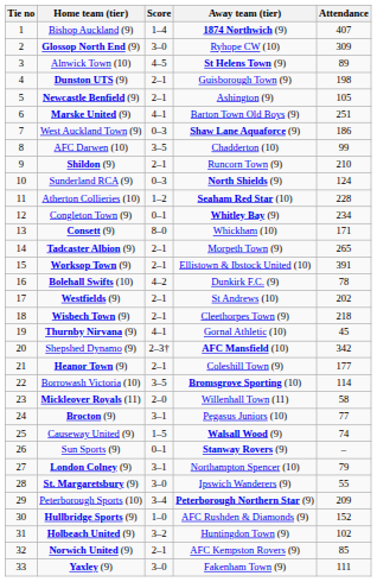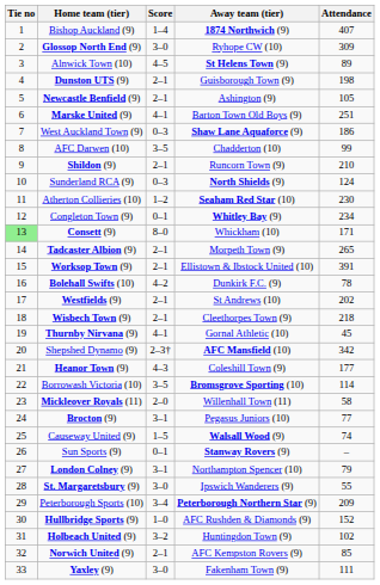 <table class="wikitable" style="text-align: center; font-size:85%">
 <tr>
 <th>Tie no</th>
 <th>Home team (tier)</th>
 <th>Score</th>
 <th>Away team (tier)</th>
 <th>Attendance</th>
 </tr>
 <tr>
 <td>1</td>
 <td><a href='#'>Bishop Auckland</a> (9)</td>
 <td>1–4</td>
 <td><strong><a href='#'>1874 Northwich</a></strong> (9)</td>
 <td>407</td>
 </tr>
 <tr>
 <td>2</td>
 <td><strong><a href='#'>Glossop North End</a></strong> (9)</td>
 <td>3–0</td>
 <td><a href='#'>Ryhope CW</a> (10)</td>
 <td>309</td>
 </tr>
 <tr>
 <td>3</td>
 <td><a href='#'>Alnwick Town</a> (10)</td>
 <td>4–5</td>
 <td><strong><a href='#'>St Helens Town</a></strong> (9)</td>
 <td>89</td>
 </tr>
 <tr>
 <td>4</td>
 <td><strong><a href='#'>Dunston UTS</a></strong> (9)</td>
 <td>2–1</td>
 <td><a href='#'>Guisborough Town</a> (9)</td>
 <td>198</td>
 </tr>
 <tr>
 <td>5</td>
 <td><strong><a href='#'>Newcastle Benfield</a></strong> (9)</td>
 <td>2–1</td>
 <td><a href='#'>Ashington</a> (9)</td>
 <td>105</td>
 </tr>
 <tr>
 <td>6</td>
 <td><strong><a href='#'>Marske United</a></strong> (9)</td>
 <td>4–1</td>
 <td><a href='#'>Barton Town Old Boys</a> (9)</td>
 <td>251</td>
 </tr>
 <tr>
 <td>7</td>
 <td><a href='#'>West Auckland Town</a> (9)</td>
 <td>0–3</td>
 <td><strong><a href='#'>Shaw Lane Aquaforce</a></strong> (9)</td>
 <td>186</td>
 </tr>
 <tr>
 <td>8</td>
 <td><a href='#'>AFC Darwen</a> (10)</td>
 <td>3–5</td>
 <td><a href='#'>Chadderton</a> (10)</td>
 <td>99</td>
 </tr>
 <tr>
 <td>9</td>
 <td><strong><a href='#'>Shildon</a></strong> (9)</td>
 <td>2–1</td>
 <td><a href='#'>Runcorn Town</a> (9)</td>
 <td>210</td>
 </tr>
 <tr>
 <td>10</td>
 <td><a href='#'>Sunderland RCA</a> (9)</td>
 <td>0–3</td>
 <td><strong><a href='#'>North Shields</a></strong> (9)</td>
 <td>124</td>
 </tr>
 <tr>
 <td>11</td>
 <td><a href='#'>Atherton Collieries</a> (10)</td>
 <td>1–2</td>
 <td><strong><a href='#'>Seaham Red Star</a></strong> (10)</td>
-<td>228</td>
+<td>230</td>
 </tr>
 <tr>
 <td>12</td>
 <td><a href='#'>Congleton Town</a> (9)</td>
 <td>0–1</td>
 <td><strong><a href='#'>Whitley Bay</a></strong> (9)</td>
 <td>234</td>
 </tr>
 <tr>
-<td>13</td>
+<td style="background: lightgreen;">13</td>
 <td><strong><a href='#'>Consett</a></strong> (9)</td>
 <td>8–0</td>
 <td><a href='#'>Whickham</a> (10)</td>
 <td>171</td>
 </tr>
 <tr>
 <td>14</td>
 <td><strong><a href='#'>Tadcaster Albion</a></strong> (9)</td>
 <td>2–1</td>
 <td><a href='#'>Morpeth Town</a> (9)</td>
 <td>265</td>
 </tr>
 <tr>
 <td>15</td>
 <td><strong><a href='#'>Worksop Town</a></strong> (9)</td>
 <td>2–1</td>
 <td><a href='#'>Ellistown & Ibstock United</a> (10)</td>
 <td>391</td>
 </tr>
 <tr>
 <td>16</td>
 <td><strong><a href='#'>Bolehall Swifts</a></strong> (10)</td>
 <td>4–2</td>
 <td><a href='#'>Dunkirk F.C.</a> (9)</td>
 <td>78</td>
 </tr>
 <tr>
 <td>17</td>
 <td><strong><a href='#'>Westfields</a></strong> (9)</td>
 <td>2–1</td>
 <td><a href='#'>St Andrews</a> (10)</td>
 <td>202</td>
 </tr>
 <tr>
 <td>18</td>
 <td><strong><a href='#'>Wisbech Town</a></strong> (9)</td>
 <td>2–1</td>
 <td><a href='#'>Cleethorpes Town</a> (9)</td>
 <td>218</td>
 </tr>
 <tr>
 <td>19</td>
 <td><strong><a href='#'>Thurnby Nirvana</a></strong> (9)</td>
 <td>4–1</td>
 <td><a href='#'>Gornal Athletic</a> (10)</td>
 <td>45</td>
 </tr>
 <tr>
 <td>20</td>
 <td><a href='#'>Shepshed Dynamo</a> (9)</td>
 <td>2–3†</td>
 <td><strong><a href='#'>AFC Mansfield</a></strong> (10)</td>
 <td>342</td>
 </tr>
 <tr>
 <td>21</td>
 <td><strong><a href='#'>Heanor Town</a></strong> (9)</td>
-<td>2–1</td>
+<td>4–3</td>
 <td><a href='#'>Coleshill Town</a> (9)</td>
 <td>177</td>
 </tr>
 <tr>
 <td>22</td>
 <td><a href='#'>Borrowash Victoria</a> (10)</td>
 <td>3–5</td>
 <td><strong><a href='#'>Bromsgrove Sporting</a></strong> (10)</td>
 <td>114</td>
 </tr>
 <tr>
 <td>23</td>
 <td><strong><a href='#'>Mickleover Royals</a></strong> (11)</td>
 <td>2–0</td>
 <td><a href='#'>Willenhall Town</a> (11)</td>
 <td>58</td>
 </tr>
 <tr>
 <td>24</td>
 <td><strong><a href='#'>Brocton</a></strong> (9)</td>
 <td>3–1</td>
 <td><a href='#'>Pegasus Juniors</a> (10)</td>
 <td>77</td>
 </tr>
 <tr>
 <td>25</td>
 <td><a href='#'>Causeway United</a> (9)</td>
 <td>1–5</td>
 <td><strong><a href='#'>Walsall Wood</a></strong> (9)</td>
 <td>74</td>
 </tr>
 <tr>
 <td>26</td>
 <td><a href='#'>Sun Sports</a> (9)</td>
 <td>0–1</td>
 <td><strong><a href='#'>Stanway Rovers</a></strong> (9)</td>
 <td>–</td>
 </tr>
 <tr>
 <td>27</td>
 <td><strong><a href='#'>London Colney</a></strong> (9)</td>
 <td>3–1</td>
 <td><a href='#'>Northampton Spencer</a> (10)</td>
 <td>79</td>
 </tr>
 <tr>
 <td>28</td>
 <td><strong><a href='#'>St. Margaretsbury</a></strong> (9)</td>
 <td>3–0</td>
 <td><a href='#'>Ipswich Wanderers</a> (9)</td>
 <td>55</td>
 </tr>
 <tr>
 <td>29</td>
 <td><a href='#'>Peterborough Sports</a> (10)</td>
 <td>3–4</td>
 <td><strong><a href='#'>Peterborough Northern Star</a></strong> (9)</td>
 <td>209</td>
 </tr>
 <tr>
 <td>30</td>
 <td><strong><a href='#'>Hullbridge Sports</a></strong> (9)</td>
 <td>1–0</td>
 <td><a href='#'>AFC Rushden & Diamonds</a> (9)</td>
 <td>152</td>
 </tr>
 <tr>
 <td>31</td>
 <td><strong><a href='#'>Holbeach United</a></strong> (9)</td>
 <td>3–2</td>
 <td><a href='#'>Huntingdon Town</a> (9)</td>
 <td>102</td>
 </tr>
 <tr>
 <td>32</td>
 <td><strong><a href='#'>Norwich United</a></strong> (9)</td>
 <td>2–1</td>
 <td><a href='#'>AFC Kempston Rovers</a> (9)</td>
 <td>85</td>
 </tr>
 <tr>
 <td>33</td>
 <td><strong><a href='#'>Yaxley</a></strong> (9)</td>
 <td>3–0</td>
 <td><a href='#'>Fakenham Town</a> (9)</td>
 <td>111</td>
 </tr>
 </table>
